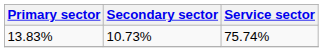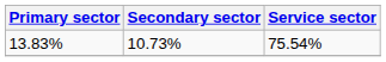 <table class="wikitable" border="1">
 <tr>
 <th><a href='#'>Primary sector</a></th>
 <th><a href='#'>Secondary sector</a></th>
 <th><a href='#'>Service sector</a></th>
 </tr>
 <tr>
 <td>13.83%</td>
 <td>10.73%</td>
-<td>75.74%</td>
+<td>75.54%</td>
 </tr>
 <tr>
 </tr>
 </table>
